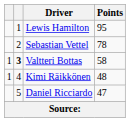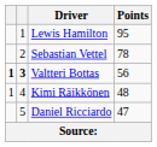 <table class="wikitable" style="font-size: 85%;">
 <tr>
 <th></th>
 <th></th>
 <th>Driver</th>
 <th>Points</th>
 </tr>
 <tr>
 <td align="left"></td>
 <td align="center">1</td>
 <td data-sort-value="HAM"> <a href='#'>Lewis Hamilton</a></td>
 <td align="left">95</td>
 </tr>
 <tr>
 <td align="left"></td>
 <td align="center">2</td>
 <td data-sort-value="VET"> <a href='#'>Sebastian Vettel</a></td>
 <td align="left">78</td>
 </tr>
 <tr>
-<td align="left"> 1</td>
+<td align="left"><strong> 1</strong></td>
 <td align="center"><strong>3</strong></td>
 <td data-sort-value="BOT"> <a href='#'>Valtteri Bottas</a></td>
-<td align="left">58</td>
+<td align="left">56</td>
 </tr>
 <tr>
 <td align="left"> 1</td>
 <td align="center">4</td>
 <td data-sort-value="RAI"> <a href='#'>Kimi Räikkönen</a></td>
 <td align="left">48</td>
 </tr>
 <tr>
 <td align="left"></td>
 <td align="center">5</td>
 <td data-sort-value="RIC"> <a href='#'>Daniel Ricciardo</a></td>
 <td align="left">47</td>
 </tr>
 <tr>
 <th colspan=4>Source:</th>
 </tr>
 </table>
